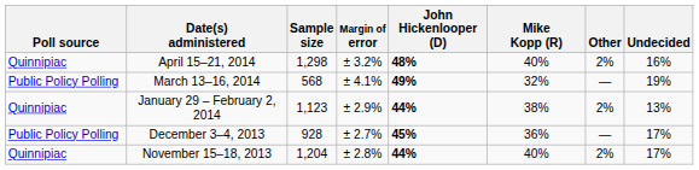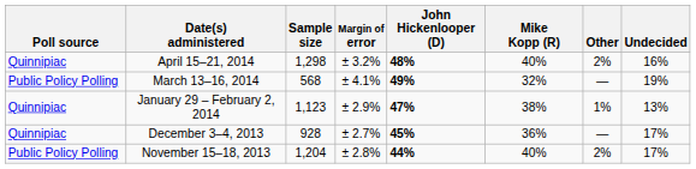 <table class="wikitable">
 <tr valign= bottom>
 <th style="width:150px;">Poll source</th>
 <th style="width:200px;">Date(s)<br>administered</th>
 <th class=small>Sample<br>size</th>
 <th><small>Margin of</small><br>error</th>
 <th style="width:120px;">John<br>Hickenlooper (D)</th>
 <th style="width:120px;">Mike<br>Kopp (R)</th>
 <th style="width:40px;">Other</th>
 <th style="width:40px;">Undecided</th>
 </tr>
 <tr>
 <td><a href='#'>Quinnipiac</a></td>
 <td align=center>April 15–21, 2014</td>
 <td align=center>1,298</td>
 <td align=center>± 3.2%</td>
 <td><strong>48%</strong></td>
 <td align=center>40%</td>
 <td align=center>2%</td>
 <td align=center>16%</td>
 </tr>
 <tr>
 <td><a href='#'>Public Policy Polling</a></td>
 <td align=center>March 13–16, 2014</td>
 <td align=center>568</td>
 <td align=center>± 4.1%</td>
 <td><strong>49%</strong></td>
 <td align=center>32%</td>
 <td align=center>—</td>
 <td align=center>19%</td>
 </tr>
 <tr>
 <td><a href='#'>Quinnipiac</a></td>
 <td align=center>January 29 – February 2, 2014</td>
 <td align=center>1,123</td>
 <td align=center>± 2.9%</td>
-<td><strong>44%</strong></td>
+<td><strong>47%</strong></td>
 <td align=center>38%</td>
-<td align=center>2%</td>
+<td align=center>1%</td>
 <td align=center>13%</td>
 </tr>
 <tr>
-<td><a href='#'>Public Policy Polling</a></td>
+<td><a href='#'>Quinnipiac</a></td>
 <td align=center>December 3–4, 2013</td>
 <td align=center>928</td>
 <td align=center>± 2.7%</td>
 <td><strong>45%</strong></td>
 <td align=center>36%</td>
 <td align=center>—</td>
 <td align=center>17%</td>
 </tr>
 <tr>
-<td><a href='#'>Quinnipiac</a></td>
+<td><a href='#'>Public Policy Polling</a></td>
 <td align=center>November 15–18, 2013</td>
 <td align=center>1,204</td>
 <td align=center>± 2.8%</td>
 <td><strong>44%</strong></td>
 <td align=center>40%</td>
 <td align=center>2%</td>
 <td align=center>17%</td>
 </tr>
 </table>
